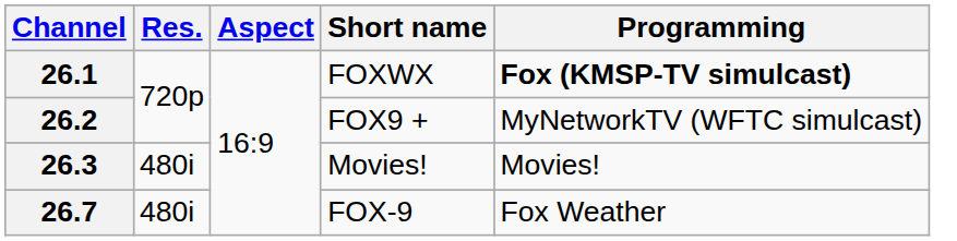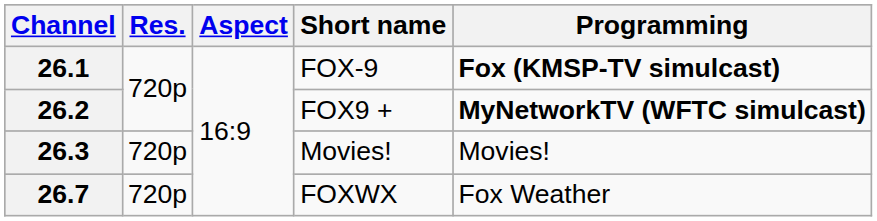 <table class="wikitable">
 <tr>
 <th scope = "col"><a href='#'>Channel</a></th>
 <th scope = "col"><a href='#'>Res.</a></th>
 <th scope = "col"><a href='#'>Aspect</a></th>
 <th scope = "col">Short name</th>
 <th scope = "col">Programming</th>
 </tr>
 <tr>
 <th scope = "row">26.1</th>
 <td rowspan=2>720p</td>
 <td rowspan=4>16:9</td>
-<td>FOXWX</td>
+<td>FOX-9</td>
 <td><strong>Fox (KMSP-TV simulcast)</strong></td>
 </tr>
 <tr>
 <th scope = "row">26.2</th>
 <td>FOX9 +</td>
-<td>MyNetworkTV (WFTC simulcast)</td>
+<td><strong>MyNetworkTV (WFTC simulcast)</strong></td>
 </tr>
 <tr>
 <th scope = "row">26.3</th>
-<td>480i</td>
+<td>720p</td>
 <td>Movies!</td>
 <td>Movies!</td>
 </tr>
 <tr>
 <th scope = "row">26.7</th>
-<td>480i</td>
-<td>FOX-9</td>
+<td>720p</td>
+<td>FOXWX</td>
 <td>Fox Weather</td>
 </tr>
 </table>
